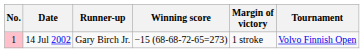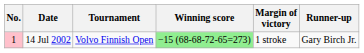 <table class="wikitable" style="font-size:95%;">
 <tr>
 <th>No.</th>
 <th>Date</th>
-<th>Runner-up</th>
+<th>Tournament</th>
 <th>Winning score</th>
 <th>Margin of<br>victory</th>
-<th>Tournament</th>
+<th>Runner-up</th>
 </tr>
 <tr>
 <td align=center style="background: pink;">1</td>
 <td align=right>14 Jul <a href='#'>2002</a></td>
+<td><a href='#'>Volvo Finnish Open</a></td>
+<td style="background: lightgreen;">−15 (68-68-72-65=273)</td>
+<td>1 stroke</td>
 <td> Gary Birch Jr.</td>
-<td>−15 (68-68-72-65=273)</td>
-<td>1 stroke</td>
-<td><a href='#'>Volvo Finnish Open</a></td>
 </tr>
 </table>
